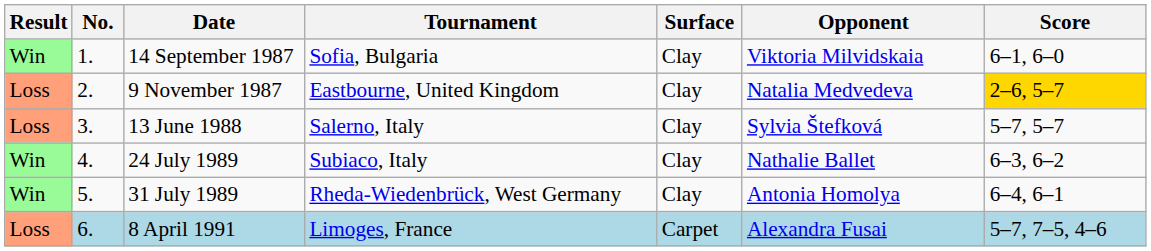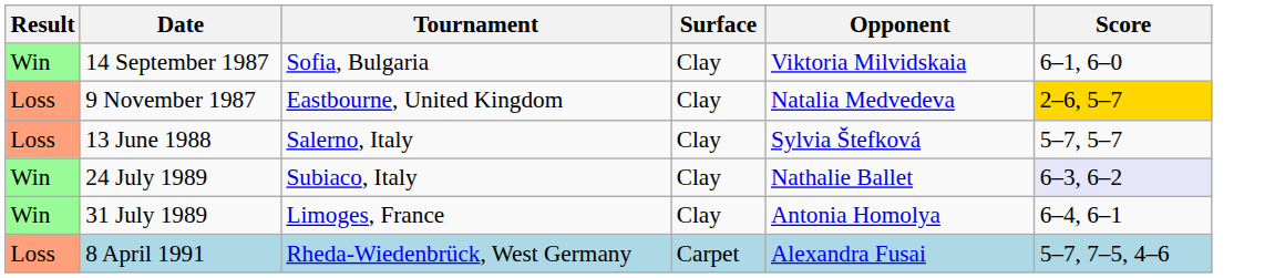 <table class="sortable wikitable" style="font-size:97%;">
 <tr>
 <th width=40>Result</th>
-<th width=30>No.</th>
 <th width=125>Date</th>
 <th width=250>Tournament</th>
 <th width=55>Surface</th>
 <th width=170>Opponent</th>
 <th width=110>Score</th>
 </tr>
 <tr>
 <td style="background:#98fb98;">Win</td>
-<td>1.</td>
 <td>14 September 1987</td>
 <td><a href='#'>Sofia</a>, Bulgaria</td>
 <td>Clay</td>
 <td> <a href='#'>Viktoria Milvidskaia</a></td>
 <td>6–1, 6–0</td>
 </tr>
 <tr>
 <td style="background:#ffa07a;">Loss</td>
-<td>2.</td>
 <td>9 November 1987</td>
 <td><a href='#'>Eastbourne</a>, United Kingdom</td>
 <td>Clay</td>
 <td> <a href='#'>Natalia Medvedeva</a></td>
 <td style="background: gold;">2–6, 5–7</td>
 </tr>
 <tr>
 <td style="background:#ffa07a;">Loss</td>
-<td>3.</td>
 <td>13 June 1988</td>
 <td><a href='#'>Salerno</a>, Italy</td>
 <td>Clay</td>
 <td> <a href='#'>Sylvia Štefková</a></td>
 <td>5–7, 5–7</td>
 </tr>
 <tr>
 <td style="background:#98fb98;">Win</td>
-<td>4.</td>
 <td>24 July 1989</td>
 <td><a href='#'>Subiaco</a>, Italy</td>
 <td>Clay</td>
 <td> <a href='#'>Nathalie Ballet</a></td>
-<td>6–3, 6–2</td>
+<td style="background: lavender;">6–3, 6–2</td>
 </tr>
 <tr>
 <td style="background:#98fb98;">Win</td>
-<td>5.</td>
 <td>31 July 1989</td>
-<td><a href='#'>Rheda-Wiedenbrück</a>, West Germany</td>
+<td><a href='#'>Limoges</a>, France</td>
 <td>Clay</td>
 <td> <a href='#'>Antonia Homolya</a></td>
 <td>6–4, 6–1</td>
 </tr>
 <tr style="background:lightblue;">
 <td style="background:#ffa07a;">Loss</td>
-<td>6.</td>
 <td>8 April 1991</td>
-<td><a href='#'>Limoges</a>, France</td>
+<td><a href='#'>Rheda-Wiedenbrück</a>, West Germany</td>
 <td>Carpet</td>
 <td> <a href='#'>Alexandra Fusai</a></td>
 <td>5–7, 7–5, 4–6</td>
 </tr>
 </table>
